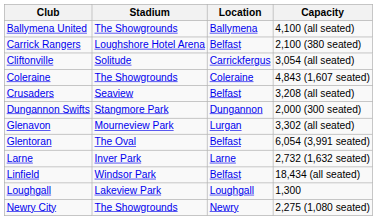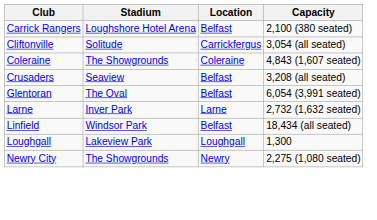 <table class="wikitable sortable">
 <tr>
 <th>Club</th>
 <th>Stadium</th>
 <th>Location</th>
 <th>Capacity</th>
-</tr>
-<tr>
-<td><a href='#'>Ballymena United</a></td>
-<td><a href='#'>The Showgrounds</a></td>
-<td><a href='#'>Ballymena</a></td>
-<td>4,100 (all seated)</td>
 </tr>
 <tr>
 <td><a href='#'>Carrick Rangers</a></td>
 <td><a href='#'>Loughshore Hotel Arena</a></td>
 <td><a href='#'>Belfast</a></td>
 <td>2,100 (380 seated)</td>
 </tr>
 <tr>
 <td><a href='#'>Cliftonville</a></td>
 <td><a href='#'>Solitude</a></td>
 <td><a href='#'>Carrickfergus</a></td>
 <td>3,054 (all seated)</td>
 </tr>
 <tr>
 <td><a href='#'>Coleraine</a></td>
 <td><a href='#'>The Showgrounds</a></td>
 <td><a href='#'>Coleraine</a></td>
 <td>4,843 (1,607 seated)</td>
 </tr>
 <tr>
 <td><a href='#'>Crusaders</a></td>
 <td><a href='#'>Seaview</a></td>
 <td><a href='#'>Belfast</a></td>
 <td>3,208 (all seated)</td>
-</tr>
-<tr>
-<td><a href='#'>Dungannon Swifts</a></td>
-<td><a href='#'>Stangmore Park</a></td>
-<td><a href='#'>Dungannon</a></td>
-<td>2,000 (300 seated)</td>
-</tr>
-<tr>
-<td><a href='#'>Glenavon</a></td>
-<td><a href='#'>Mourneview Park</a></td>
-<td><a href='#'>Lurgan</a></td>
-<td>3,302 (all seated)</td>
 </tr>
 <tr>
 <td><a href='#'>Glentoran</a></td>
 <td><a href='#'>The Oval</a></td>
 <td><a href='#'>Belfast</a></td>
 <td>6,054 (3,991 seated)</td>
 </tr>
 <tr>
 <td><a href='#'>Larne</a></td>
 <td><a href='#'>Inver Park</a></td>
 <td><a href='#'>Larne</a></td>
 <td>2,732 (1,632 seated)</td>
 </tr>
 <tr>
 <td><a href='#'>Linfield</a></td>
 <td><a href='#'>Windsor Park</a></td>
 <td><a href='#'>Belfast</a></td>
 <td>18,434 (all seated)</td>
 </tr>
 <tr>
 <td><a href='#'>Loughgall</a></td>
 <td><a href='#'>Lakeview Park</a></td>
 <td><a href='#'>Loughgall</a></td>
 <td>1,300</td>
 </tr>
 <tr>
 <td><a href='#'>Newry City</a></td>
 <td><a href='#'>The Showgrounds</a></td>
 <td><a href='#'>Newry</a></td>
 <td>2,275 (1,080 seated)</td>
 </tr>
 </table>
